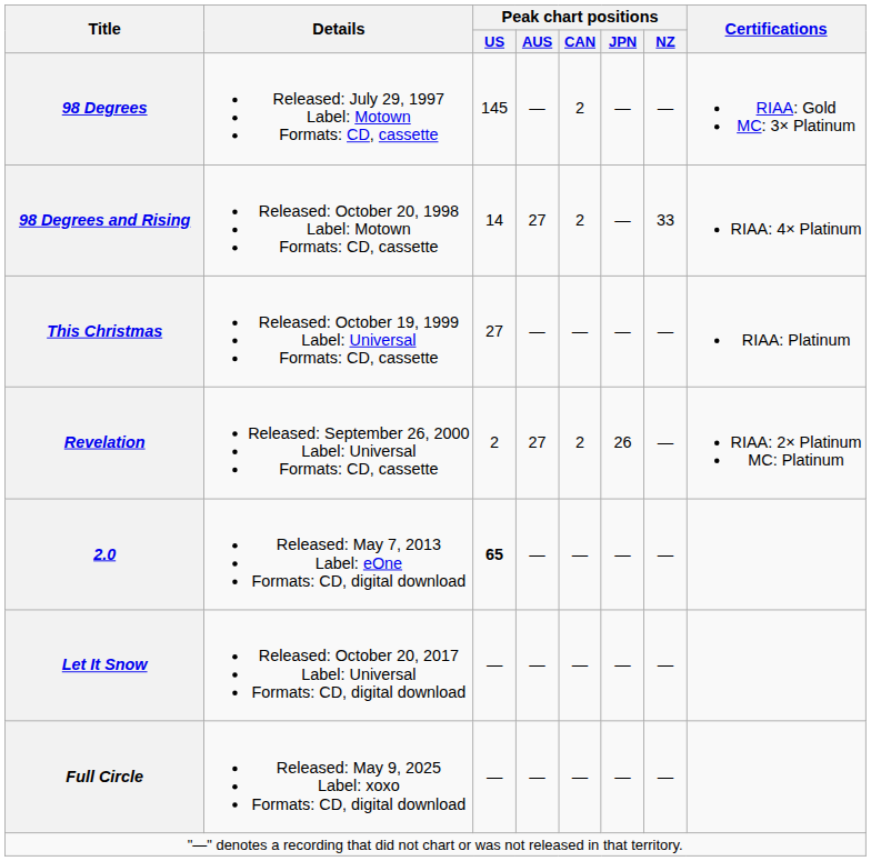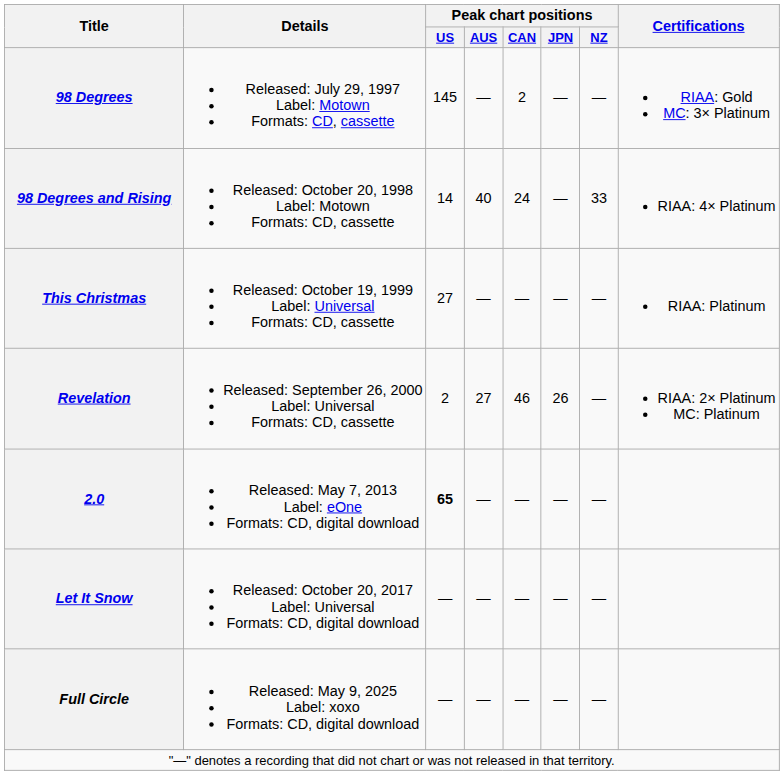 <table class="wikitable plainrowheaders" style="text-align:center;">
 <tr>
 <th scope="col" rowspan="2" style="width:12em;">Title</th>
 <th scope="col" rowspan="2">Details</th>
 <th scope="col" colspan="5">Peak chart positions</th>
 <th scope="col" rowspan="2"><a href='#'>Certifications</a></th>
 </tr>
 <tr>
 <th scope="col" style="width:2.5em;font-size:90%;"><a href='#'>US</a><br></th>
 <th scope="col" style="width:2.5em;font-size:90%;"><a href='#'>AUS</a><br></th>
 <th scope="col" style="width:2.5em;font-size:90%;"><a href='#'>CAN</a><br></th>
 <th scope="col" style="width:2.5em;font-size:90%;"><a href='#'>JPN</a><br></th>
 <th scope="col" style="width:2.5em;font-size:90%;"><a href='#'>NZ</a><br></th>
 </tr>
 <tr>
 <th scope="row"><em><a href='#'>98 Degrees</a></em></th>
 <td><br><ul><li>Released: July 29, 1997</li><li>Label: <a href='#'>Motown</a></li><li>Formats: <a href='#'>CD</a>, <a href='#'>cassette</a></li></ul></td>
 <td>145</td>
 <td>—</td>
 <td>2</td>
 <td>—</td>
 <td>—</td>
 <td><br><ul><li><a href='#'>RIAA</a>: Gold</li><li><a href='#'>MC</a>: 3× Platinum</li></ul></td>
 </tr>
 <tr>
 <th scope="row"><em><a href='#'>98 Degrees and Rising</a></em></th>
 <td><br><ul><li>Released: October 20, 1998</li><li>Label: Motown</li><li>Formats: CD, cassette</li></ul></td>
 <td>14</td>
-<td>27</td>
-<td>2</td>
+<td>40</td>
+<td>24</td>
 <td>—</td>
 <td>33</td>
 <td><br><ul><li>RIAA: 4× Platinum</li></ul></td>
 </tr>
 <tr>
 <th scope="row"><em><a href='#'>This Christmas</a></em></th>
 <td><br><ul><li>Released: October 19, 1999</li><li>Label: <a href='#'>Universal</a></li><li>Formats: CD, cassette</li></ul></td>
 <td>27</td>
 <td>—</td>
 <td>—</td>
 <td>—</td>
 <td>—</td>
 <td><br><ul><li>RIAA: Platinum</li></ul></td>
 </tr>
 <tr>
 <th scope="row"><em><a href='#'>Revelation</a></em></th>
 <td><br><ul><li>Released: September 26, 2000</li><li>Label: Universal</li><li>Formats: CD, cassette</li></ul></td>
 <td>2</td>
 <td>27</td>
-<td>2</td>
+<td>46</td>
 <td>26</td>
 <td>—</td>
 <td><br><ul><li>RIAA: 2× Platinum</li><li>MC: Platinum</li></ul></td>
 </tr>
 <tr>
 <th scope="row"><em><a href='#'>2.0</a></em></th>
 <td><br><ul><li>Released: May 7, 2013</li><li>Label: <a href='#'>eOne</a></li><li>Formats: CD, digital download</li></ul></td>
 <td><strong>65</strong></td>
 <td>—</td>
 <td>—</td>
 <td>—</td>
 <td>—</td>
 <td></td>
 </tr>
 <tr>
 <th scope="row"><em><a href='#'>Let It Snow</a></em></th>
 <td><br><ul><li>Released: October 20, 2017</li><li>Label: Universal</li><li>Formats: CD, digital download</li></ul></td>
 <td>—</td>
 <td>—</td>
 <td>—</td>
 <td>—</td>
 <td>—</td>
 <td></td>
 </tr>
 <tr>
 <th scope="row"><em>Full Circle</em></th>
 <td><br><ul><li>Released: May 9, 2025</li><li>Label: xoxo</li><li>Formats: CD, digital download</li></ul></td>
 <td>—</td>
 <td>—</td>
 <td>—</td>
 <td>—</td>
 <td>—</td>
 <td></td>
 </tr>
 <tr>
 <td colspan="19" style="font-size:90%">"—" denotes a recording that did not chart or was not released in that territory.</td>
 </tr>
 </table>
